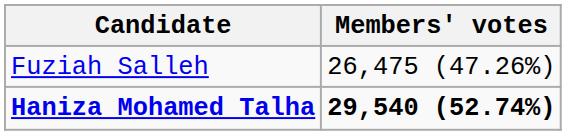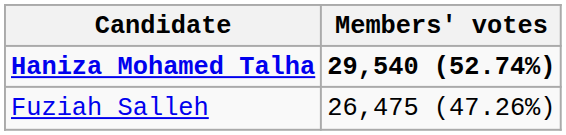 <table class=wikitable style=text-align:center>
 <tr>
 <th>Candidate</th>
 <th>Members' votes</th>
 </tr>
 <tr>
+<td align=left><strong><a href='#'>Haniza Mohamed Talha</a></strong></td>
+<td><strong>29,540 (52.74%)</strong></td>
+</tr>
+<tr>
 <td align=left><a href='#'>Fuziah Salleh</a></td>
 <td>26,475 (47.26%)</td>
 </tr>
-<tr>
-<td align=left><strong><a href='#'>Haniza Mohamed Talha</a></strong></td>
-<td><strong>29,540 (52.74%)</strong></td>
-</tr>
 </table>
